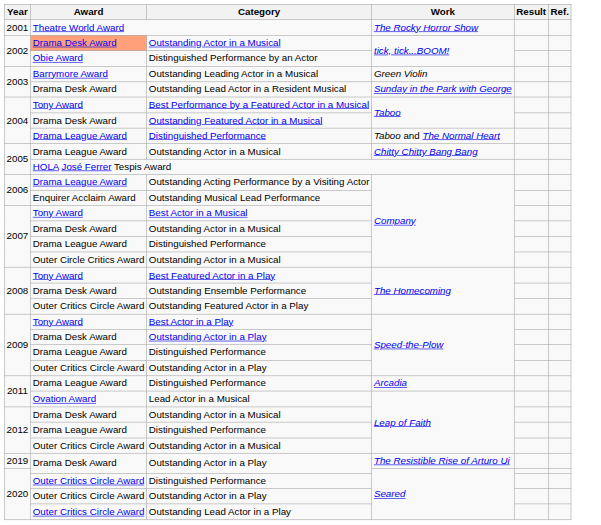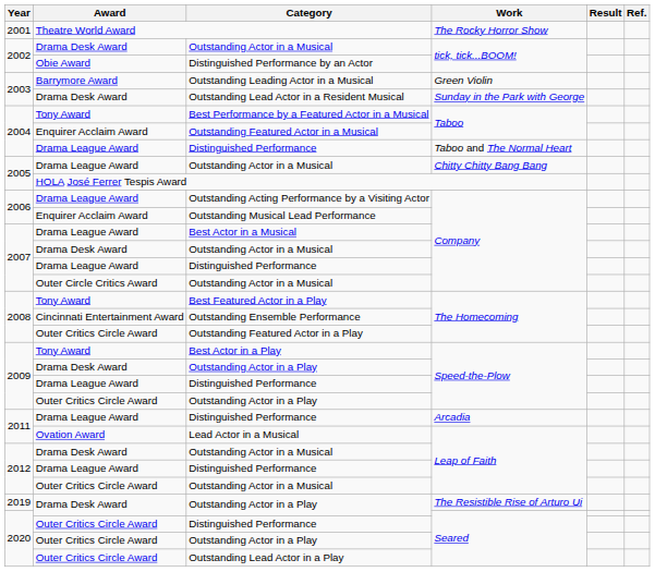 <table class="wikitable sortable">
 <tr>
 <th>Year</th>
 <th>Award</th>
 <th>Category</th>
 <th>Work</th>
 <th>Result</th>
 <th>Ref.</th>
 </tr>
 <tr>
 <td style="text-align:center;">2001</td>
 <td colspan="2"><a href='#'>Theatre World Award</a></td>
 <td><em><a href='#'>The Rocky Horror Show</a></em></td>
 <td></td>
 <td style="text-align:center;"></td>
 </tr>
 <tr>
 <td rowspan="2" style="text-align:center;">2002</td>
-<td style="background: lightsalmon;"><a href='#'>Drama Desk Award</a></td>
+<td><a href='#'>Drama Desk Award</a></td>
 <td><a href='#'>Outstanding Actor in a Musical</a></td>
 <td rowspan="2"><em><a href='#'>tick, tick...BOOM!</a></em></td>
 <td></td>
 <td style="text-align:center;"></td>
 </tr>
 <tr>
 <td><a href='#'>Obie Award</a></td>
 <td>Distinguished Performance by an Actor</td>
 <td></td>
 <td style="text-align:center;"></td>
 </tr>
 <tr>
 <td rowspan="2" style="text-align:center;">2003</td>
 <td><a href='#'>Barrymore Award</a></td>
 <td>Outstanding Leading Actor in a Musical</td>
 <td><em>Green Violin</em></td>
 <td></td>
 <td style="text-align:center;"></td>
 </tr>
 <tr>
 <td>Drama Desk Award</td>
 <td>Outstanding Lead Actor in a Resident Musical</td>
 <td><em><a href='#'>Sunday in the Park with George</a></em></td>
 <td></td>
 <td style="text-align:center;"></td>
 </tr>
 <tr>
 <td rowspan="3" style="text-align:center;">2004</td>
 <td><a href='#'>Tony Award</a></td>
 <td><a href='#'>Best Performance by a Featured Actor in a Musical</a></td>
 <td rowspan="2"><em><a href='#'>Taboo</a></em></td>
 <td></td>
 <td style="text-align:center;"></td>
 </tr>
 <tr>
-<td>Drama Desk Award</td>
+<td>Enquirer Acclaim Award</td>
 <td><a href='#'>Outstanding Featured Actor in a Musical</a></td>
 <td></td>
 <td style="text-align:center;"></td>
 </tr>
 <tr>
 <td><a href='#'>Drama League Award</a></td>
 <td><a href='#'>Distinguished Performance</a></td>
 <td><em>Taboo</em> and <em><a href='#'>The Normal Heart</a></em></td>
 <td></td>
 <td style="text-align:center;"></td>
 </tr>
 <tr>
 <td rowspan="2" style="text-align:center;">2005</td>
 <td>Drama League Award</td>
 <td>Outstanding Actor in a Musical</td>
 <td><em><a href='#'>Chitty Chitty Bang Bang</a></em></td>
 <td></td>
 <td style="text-align:center;"></td>
 </tr>
 <tr>
 <td colspan="3"><a href='#'>HOLA</a> <a href='#'>José Ferrer</a> Tespis Award</td>
 <td></td>
 <td style="text-align:center;"></td>
 </tr>
 <tr>
 <td rowspan="2" style="text-align:center;">2006</td>
 <td><a href='#'>Drama League Award</a></td>
 <td>Outstanding Acting Performance by a Visiting Actor</td>
 <td rowspan="6"><em><a href='#'>Company</a></em></td>
 <td></td>
 <td style="text-align:center;"></td>
 </tr>
 <tr>
 <td>Enquirer Acclaim Award</td>
 <td>Outstanding Musical Lead Performance</td>
 <td></td>
 <td style="text-align:center;"></td>
 </tr>
 <tr>
 <td rowspan="4" style="text-align:center;">2007</td>
-<td><a href='#'>Tony Award</a></td>
+<td>Drama League Award</td>
 <td><a href='#'>Best Actor in a Musical</a></td>
 <td></td>
 <td style="text-align:center;"></td>
 </tr>
 <tr>
 <td>Drama Desk Award</td>
 <td>Outstanding Actor in a Musical</td>
 <td></td>
 <td style="text-align:center;"></td>
 </tr>
 <tr>
 <td>Drama League Award</td>
 <td>Distinguished Performance</td>
 <td></td>
 <td style="text-align:center;"></td>
 </tr>
 <tr>
 <td>Outer Circle Critics Award</td>
 <td>Outstanding Actor in a Musical</td>
 <td></td>
 <td style="text-align:center;"></td>
 </tr>
 <tr>
 <td rowspan="3" style="text-align:center;">2008</td>
 <td><a href='#'>Tony Award</a></td>
 <td><a href='#'>Best Featured Actor in a Play</a></td>
 <td rowspan="3"><em><a href='#'>The Homecoming</a></em></td>
 <td></td>
 <td style="text-align:center;"></td>
 </tr>
 <tr>
-<td>Drama Desk Award</td>
+<td>Cincinnati Entertainment Award</td>
 <td>Outstanding Ensemble Performance</td>
 <td></td>
 <td style="text-align:center;"></td>
 </tr>
 <tr>
 <td>Outer Critics Circle Award</td>
 <td>Outstanding Featured Actor in a Play</td>
 <td></td>
 <td style="text-align:center;"></td>
 </tr>
 <tr>
 <td rowspan="4" style="text-align:center;">2009</td>
 <td><a href='#'>Tony Award</a></td>
 <td><a href='#'>Best Actor in a Play</a></td>
 <td rowspan="4"><em><a href='#'>Speed-the-Plow</a></em></td>
 <td></td>
 <td style="text-align:center;"></td>
 </tr>
 <tr>
 <td>Drama Desk Award</td>
 <td><a href='#'>Outstanding Actor in a Play</a></td>
 <td></td>
 <td style="text-align:center;"></td>
 </tr>
 <tr>
 <td>Drama League Award</td>
 <td>Distinguished Performance</td>
 <td></td>
 <td style="text-align:center;"></td>
 </tr>
 <tr>
 <td>Outer Critics Circle Award</td>
 <td>Outstanding Actor in a Play</td>
 <td></td>
 <td style="text-align:center;"></td>
 </tr>
 <tr>
 <td rowspan="2" style="text-align:center;">2011</td>
 <td>Drama League Award</td>
 <td>Distinguished Performance</td>
 <td><em><a href='#'>Arcadia</a></em></td>
 <td></td>
 <td style="text-align:center;"></td>
 </tr>
 <tr>
 <td><a href='#'>Ovation Award</a></td>
 <td>Lead Actor in a Musical</td>
 <td rowspan="4"><em><a href='#'>Leap of Faith</a></em></td>
 <td></td>
 <td style="text-align:center;"></td>
 </tr>
 <tr>
 <td rowspan="3" style="text-align:center;">2012</td>
 <td>Drama Desk Award</td>
 <td>Outstanding Actor in a Musical</td>
 <td></td>
 <td style="text-align:center;"></td>
 </tr>
 <tr>
 <td>Drama League Award</td>
 <td>Distinguished Performance</td>
 <td></td>
 <td style="text-align:center;"></td>
 </tr>
 <tr>
 <td>Outer Critics Circle Award</td>
 <td>Outstanding Actor in a Musical</td>
 <td></td>
 <td style="text-align:center;"></td>
 </tr>
 <tr>
 <td style="text-align:center;">2019</td>
 <td rowspan="2">Drama Desk Award</td>
 <td rowspan="2">Outstanding Actor in a Play</td>
 <td><em><a href='#'>The Resistible Rise of Arturo Ui</a></em></td>
 <td></td>
 <td style="text-align:center;"></td>
 </tr>
 <tr>
 <td rowspan="4" style="text-align:center;">2020</td>
 <td rowspan="4"><em><a href='#'>Seared</a></em></td>
 <td></td>
 <td style="text-align:center;"></td>
 </tr>
 <tr>
 <td><a href='#'>Outer Critics Circle Award</a></td>
 <td>Distinguished Performance</td>
 <td></td>
 <td style="text-align:center;"></td>
 </tr>
 <tr>
 <td>Outer Critics Circle Award</td>
 <td>Outstanding Actor in a Play</td>
 <td></td>
 <td style="text-align:center;"></td>
 </tr>
 <tr>
 <td><a href='#'>Outer Critics Circle Award</a></td>
 <td>Outstanding Lead Actor in a Play</td>
 <td></td>
 <td style="text-align:center;"></td>
 </tr>
 </table>
